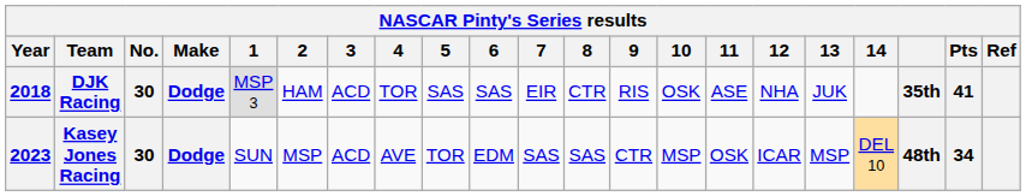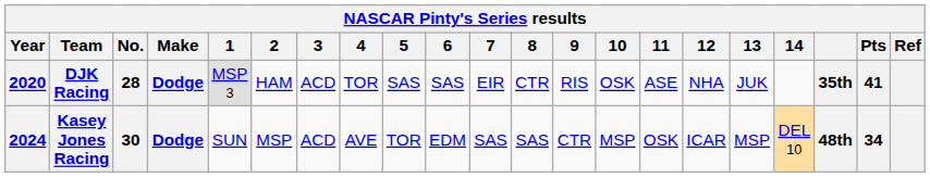 <table class="wikitable" style="text-align:center; font-size:75%">
 <tr>
 <th colspan=45><a href='#'>NASCAR Pinty's Series</a> results</th>
 </tr>
 <tr>
 <th>Year</th>
 <th>Team</th>
 <th>No.</th>
 <th>Make</th>
 <th>1</th>
 <th>2</th>
 <th>3</th>
 <th>4</th>
 <th>5</th>
 <th>6</th>
 <th>7</th>
 <th>8</th>
 <th>9</th>
 <th>10</th>
 <th>11</th>
 <th>12</th>
 <th>13</th>
 <th>14</th>
 <th></th>
 <th>Pts</th>
 <th>Ref</th>
 </tr>
 <tr>
-<th><a href='#'>2018</a></th>
+<th><a href='#'>2020</a></th>
 <th><a href='#'>DJK Racing</a></th>
-<th>30</th>
+<th>28</th>
 <th><a href='#'>Dodge</a></th>
 <td style="background:#DFDFDF;"><a href='#'>MSP</a><br><small>3</small></td>
 <td><a href='#'>HAM</a></td>
 <td><a href='#'>ACD</a></td>
 <td><a href='#'>TOR</a></td>
 <td><a href='#'>SAS</a></td>
 <td><a href='#'>SAS</a></td>
 <td><a href='#'>EIR</a></td>
 <td><a href='#'>CTR</a></td>
 <td><a href='#'>RIS</a></td>
 <td><a href='#'>OSK</a></td>
 <td><a href='#'>ASE</a></td>
 <td><a href='#'>NHA</a></td>
 <td><a href='#'>JUK</a></td>
 <td></td>
 <th>35th</th>
 <th>41</th>
 <th></th>
 </tr>
 <tr>
-<th><a href='#'>2023</a></th>
+<th><a href='#'>2024</a></th>
 <th><a href='#'>Kasey Jones Racing</a></th>
 <th>30</th>
 <th><a href='#'>Dodge</a></th>
 <td><a href='#'>SUN</a></td>
 <td><a href='#'>MSP</a></td>
 <td><a href='#'>ACD</a></td>
 <td><a href='#'>AVE</a></td>
 <td><a href='#'>TOR</a></td>
 <td><a href='#'>EDM</a></td>
 <td><a href='#'>SAS</a></td>
 <td><a href='#'>SAS</a></td>
 <td><a href='#'>CTR</a></td>
 <td><a href='#'>MSP</a></td>
 <td><a href='#'>OSK</a></td>
 <td><a href='#'>ICAR</a></td>
 <td><a href='#'>MSP</a></td>
 <td style="background:#FFDF9F;"><a href='#'>DEL</a><br><small>10</small></td>
 <th>48th</th>
 <th>34</th>
 <th></th>
 </tr>
 </table>
